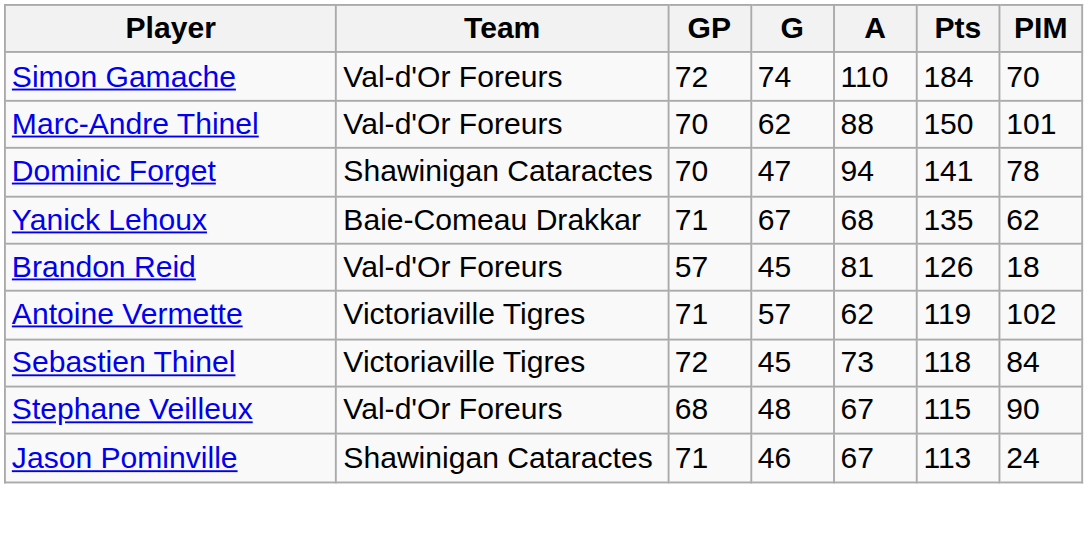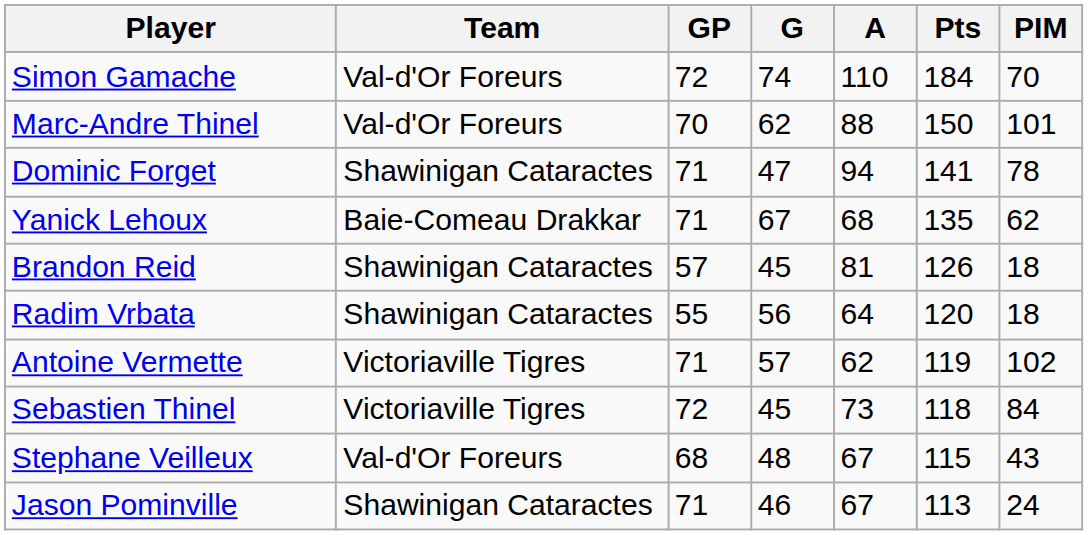 <table class="wikitable">
 <tr>
 <th bgcolor="#DDDDFF" width="30%">Player</th>
 <th bgcolor="#DDDDFF" width="30%">Team</th>
 <th bgcolor="#DDDDFF" width="7.5%">GP</th>
 <th bgcolor="#DDDDFF" width="7.5%">G</th>
 <th bgcolor="#DDDDFF" width="7.5%">A</th>
 <th bgcolor="#DDDDFF" width="7.5%">Pts</th>
 <th bgcolor="#DDDDFF" width="7.5%">PIM</th>
 </tr>
 <tr>
 <td><a href='#'>Simon Gamache</a></td>
 <td>Val-d'Or Foreurs</td>
 <td>72</td>
 <td>74</td>
 <td>110</td>
 <td>184</td>
 <td>70</td>
 </tr>
 <tr>
 <td><a href='#'>Marc-Andre Thinel</a></td>
 <td>Val-d'Or Foreurs</td>
 <td>70</td>
 <td>62</td>
 <td>88</td>
 <td>150</td>
 <td>101</td>
 </tr>
 <tr>
 <td><a href='#'>Dominic Forget</a></td>
 <td>Shawinigan Cataractes</td>
-<td>70</td>
+<td>71</td>
 <td>47</td>
 <td>94</td>
 <td>141</td>
 <td>78</td>
 </tr>
 <tr>
 <td><a href='#'>Yanick Lehoux</a></td>
 <td>Baie-Comeau Drakkar</td>
 <td>71</td>
 <td>67</td>
 <td>68</td>
 <td>135</td>
 <td>62</td>
 </tr>
 <tr>
 <td><a href='#'>Brandon Reid</a></td>
-<td>Val-d'Or Foreurs</td>
+<td>Shawinigan Cataractes</td>
 <td>57</td>
 <td>45</td>
 <td>81</td>
 <td>126</td>
+<td>18</td>
+</tr>
+<tr>
+<td><a href='#'>Radim Vrbata</a></td>
+<td>Shawinigan Cataractes</td>
+<td>55</td>
+<td>56</td>
+<td>64</td>
+<td>120</td>
 <td>18</td>
 </tr>
 <tr>
 <td><a href='#'>Antoine Vermette</a></td>
 <td>Victoriaville Tigres</td>
 <td>71</td>
 <td>57</td>
 <td>62</td>
 <td>119</td>
 <td>102</td>
 </tr>
 <tr>
 <td><a href='#'>Sebastien Thinel</a></td>
 <td>Victoriaville Tigres</td>
 <td>72</td>
 <td>45</td>
 <td>73</td>
 <td>118</td>
 <td>84</td>
 </tr>
 <tr>
 <td><a href='#'>Stephane Veilleux</a></td>
 <td>Val-d'Or Foreurs</td>
 <td>68</td>
 <td>48</td>
 <td>67</td>
 <td>115</td>
-<td>90</td>
+<td>43</td>
 </tr>
 <tr>
 <td><a href='#'>Jason Pominville</a></td>
 <td>Shawinigan Cataractes</td>
 <td>71</td>
 <td>46</td>
 <td>67</td>
 <td>113</td>
 <td>24</td>
 </tr>
 </table>
